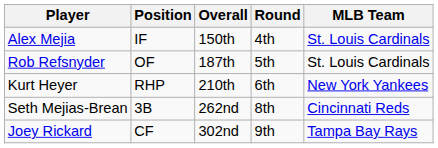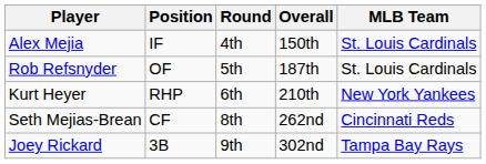 <table class=wikitable>
 <tr>
 <th>Player</th>
 <th>Position</th>
+<th>Round</th>
 <th>Overall</th>
-<th>Round</th>
 <th>MLB Team</th>
 </tr>
 <tr>
 <td><a href='#'>Alex Mejia</a></td>
 <td>IF</td>
+<td>4th</td>
 <td>150th</td>
-<td>4th</td>
 <td><a href='#'>St. Louis Cardinals</a></td>
 </tr>
 <tr>
 <td><a href='#'>Rob Refsnyder</a></td>
 <td>OF</td>
+<td>5th</td>
 <td>187th</td>
-<td>5th</td>
 <td>St. Louis Cardinals</td>
 </tr>
 <tr>
 <td>Kurt Heyer</td>
 <td>RHP</td>
+<td>6th</td>
 <td>210th</td>
-<td>6th</td>
 <td><a href='#'>New York Yankees</a></td>
 </tr>
 <tr>
 <td>Seth Mejias-Brean</td>
-<td>3B</td>
+<td>CF</td>
+<td>8th</td>
 <td>262nd</td>
-<td>8th</td>
 <td><a href='#'>Cincinnati Reds</a></td>
 </tr>
 <tr>
 <td><a href='#'>Joey Rickard</a></td>
-<td>CF</td>
+<td>3B</td>
+<td>9th</td>
 <td>302nd</td>
-<td>9th</td>
 <td><a href='#'>Tampa Bay Rays</a></td>
 </tr>
 </table>
